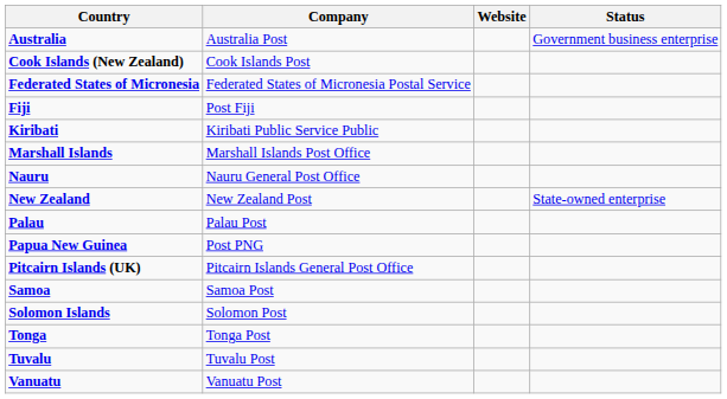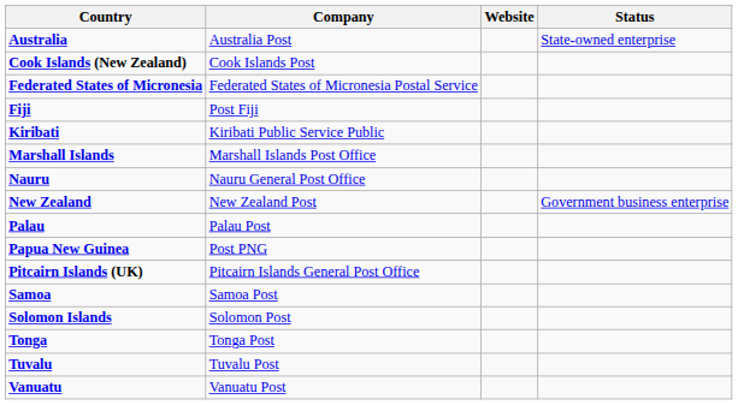 <table class="wikitable">
 <tr>
 <th>Country</th>
 <th>Company</th>
 <th>Website</th>
 <th>Status</th>
 </tr>
 <tr>
 <td><strong><a href='#'>Australia</a></strong></td>
 <td><a href='#'>Australia Post</a></td>
 <td></td>
-<td><a href='#'>Government business enterprise</a></td>
+<td><a href='#'>State-owned enterprise</a></td>
 </tr>
 <tr>
 <td><strong><a href='#'>Cook Islands</a> (New Zealand)</strong></td>
 <td><a href='#'>Cook Islands Post</a></td>
 <td></td>
 <td></td>
 </tr>
 <tr>
 <td><strong><a href='#'>Federated States of Micronesia</a></strong></td>
 <td><a href='#'>Federated States of Micronesia Postal Service</a></td>
 <td></td>
 <td></td>
 </tr>
 <tr>
 <td><strong><a href='#'>Fiji</a></strong></td>
 <td><a href='#'>Post Fiji</a></td>
 <td></td>
 <td></td>
 </tr>
 <tr>
 <td><strong><a href='#'>Kiribati</a></strong></td>
 <td><a href='#'>Kiribati Public Service Public</a></td>
 <td></td>
 <td></td>
 </tr>
 <tr>
 <td><strong><a href='#'>Marshall Islands</a></strong></td>
 <td><a href='#'>Marshall Islands Post Office</a></td>
 <td></td>
 <td></td>
 </tr>
 <tr>
 <td><strong><a href='#'>Nauru</a></strong></td>
 <td><a href='#'>Nauru General Post Office</a></td>
 <td></td>
 <td></td>
 </tr>
 <tr>
 <td><strong><a href='#'>New Zealand</a></strong></td>
 <td><a href='#'>New Zealand Post</a></td>
 <td></td>
-<td><a href='#'>State-owned enterprise</a></td>
+<td><a href='#'>Government business enterprise</a></td>
 </tr>
 <tr>
 <td><strong><a href='#'>Palau</a></strong></td>
 <td><a href='#'>Palau Post</a></td>
 <td></td>
 <td></td>
 </tr>
 <tr>
 <td><strong><a href='#'>Papua New Guinea</a></strong></td>
 <td><a href='#'>Post PNG</a></td>
 <td></td>
 <td></td>
 </tr>
 <tr>
 <td><strong><a href='#'>Pitcairn Islands</a> (UK)</strong></td>
 <td><a href='#'>Pitcairn Islands General Post Office</a></td>
 <td></td>
 <td></td>
 </tr>
 <tr>
 <td><strong><a href='#'>Samoa</a></strong></td>
 <td><a href='#'>Samoa Post</a></td>
 <td></td>
 <td></td>
 </tr>
 <tr>
 <td><strong><a href='#'>Solomon Islands</a></strong></td>
 <td><a href='#'>Solomon Post</a></td>
 <td></td>
 <td></td>
 </tr>
 <tr>
 <td><strong><a href='#'>Tonga</a></strong></td>
 <td><a href='#'>Tonga Post</a></td>
 <td></td>
 <td></td>
 </tr>
 <tr>
 <td><strong><a href='#'>Tuvalu</a></strong></td>
 <td><a href='#'>Tuvalu Post</a></td>
 <td></td>
 <td></td>
 </tr>
 <tr>
 <td><strong><a href='#'>Vanuatu</a></strong></td>
 <td><a href='#'>Vanuatu Post</a></td>
 <td></td>
 <td></td>
 </tr>
 </table>
